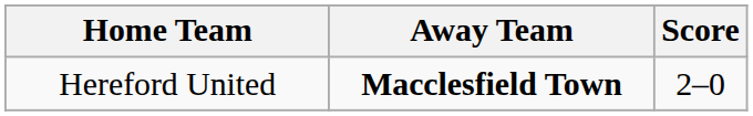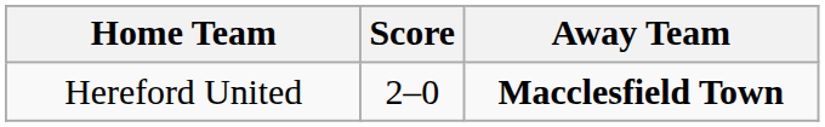 <table class="wikitable" style="text-align:center">
 <tr>
 <th width=150>Home Team</th>
+<th width=20>Score</th>
 <th width=150>Away Team</th>
-<th width=20>Score</th>
 </tr>
 <tr>
 <td>Hereford United</td>
+<td>2–0</td>
 <td><strong>Macclesfield Town</strong></td>
-<td>2–0</td>
 </tr>
 </table>
